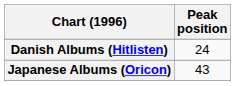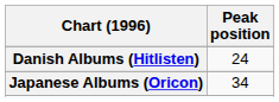 <table class="wikitable plainrowheaders sortable" style="text-align:center">
 <tr>
 <th>Chart (1996)</th>
 <th>Peak<br>position</th>
 </tr>
 <tr>
 </tr>
 <tr>
 </tr>
 <tr>
 </tr>
 <tr>
 </tr>
 <tr>
 </tr>
 <tr>
 <th scope="row">Danish Albums (<a href='#'>Hitlisten</a>)</th>
 <td style="text-align:center;">24</td>
 </tr>
 <tr>
 </tr>
 <tr>
 </tr>
 <tr>
 </tr>
 <tr>
 </tr>
 <tr>
 <th scope="row">Japanese Albums (<a href='#'>Oricon</a>)</th>
-<td align="center">43</td>
+<td align="center">34</td>
 </tr>
 <tr>
 </tr>
 <tr>
 </tr>
 <tr>
 </tr>
 <tr>
 </tr>
 <tr>
 </tr>
 <tr>
 </tr>
 <tr>
 </tr>
 <tr>
 </tr>
 </table>
